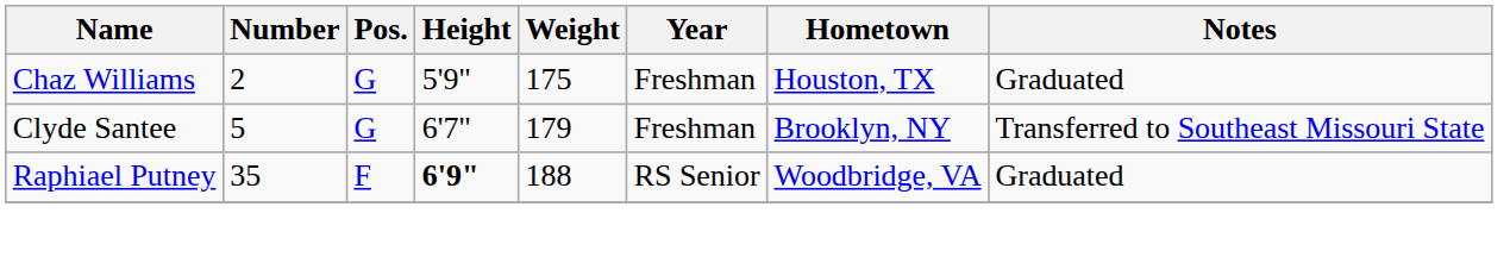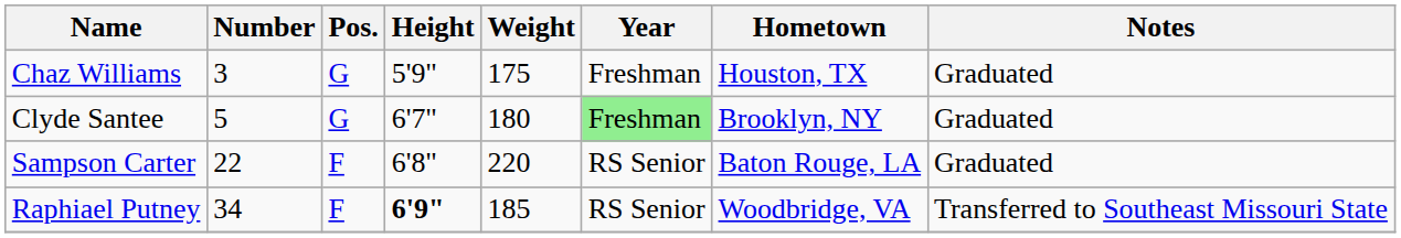 <table class="wikitable sortable" border="1">
 <tr>
 <th>Name</th>
 <th>Number</th>
 <th>Pos.</th>
 <th>Height</th>
 <th>Weight</th>
 <th>Year</th>
 <th>Hometown</th>
 <th class="unsortable">Notes</th>
 </tr>
 <tr>
 <td sortname><a href='#'>Chaz Williams</a></td>
-<td>2</td>
+<td>3</td>
 <td><a href='#'>G</a></td>
 <td>5'9"</td>
 <td>175</td>
 <td>Freshman</td>
 <td><a href='#'>Houston, TX</a></td>
 <td>Graduated</td>
 </tr>
 <tr>
 <td sortname>Clyde Santee</td>
 <td>5</td>
 <td><a href='#'>G</a></td>
 <td>6'7"</td>
-<td>179</td>
-<td>Freshman</td>
+<td>180</td>
+<td style="background: lightgreen;">Freshman</td>
 <td><a href='#'>Brooklyn, NY</a></td>
-<td>Transferred to <a href='#'>Southeast Missouri State</a></td>
+<td>Graduated</td>
+</tr>
+<tr>
+<td sortname><a href='#'>Sampson Carter</a></td>
+<td>22</td>
+<td><a href='#'>F</a></td>
+<td>6'8"</td>
+<td>220</td>
+<td>RS Senior</td>
+<td><a href='#'>Baton Rouge, LA</a></td>
+<td>Graduated</td>
 </tr>
 <tr>
 <td sortname><a href='#'>Raphiael Putney</a></td>
-<td>35</td>
+<td>34</td>
 <td><a href='#'>F</a></td>
 <td><strong>6'9"</strong></td>
-<td>188</td>
+<td>185</td>
 <td>RS Senior</td>
 <td><a href='#'>Woodbridge, VA</a></td>
-<td>Graduated</td>
+<td>Transferred to <a href='#'>Southeast Missouri State</a></td>
 </tr>
 <tr>
 </tr>
 </table>
